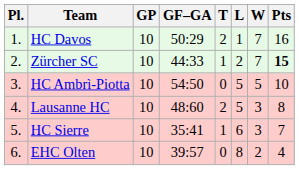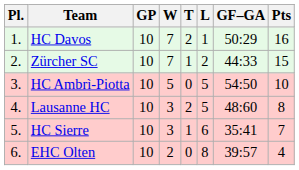 <table class="wikitable">
 <tr>
 <th>Pl.</th>
 <th>Team</th>
 <th>GP</th>
-<th>GF–GA</th>
+<th>W</th>
 <th>T</th>
 <th>L</th>
-<th>W</th>
+<th>GF–GA</th>
 <th>Pts</th>
 </tr>
 <tr align="center " bgcolor="#e6fae6">
 <td>1.</td>
 <td align="left"><a href='#'>HC Davos</a></td>
 <td>10</td>
-<td>50:29</td>
+<td>7</td>
 <td>2</td>
 <td>1</td>
-<td>7</td>
+<td>50:29</td>
 <td>16</td>
 </tr>
 <tr align="center "  bgcolor="#e6fae6">
 <td>2.</td>
 <td align="left"><a href='#'>Zürcher SC</a></td>
 <td>10</td>
-<td>44:33</td>
+<td>7</td>
 <td>1</td>
 <td>2</td>
-<td>7</td>
-<td><strong>15</strong></td>
+<td>44:33</td>
+<td>15</td>
 </tr>
 <tr align="center "  bgcolor="#ffcccc">
 <td>3.</td>
 <td align="left"><a href='#'>HC Ambrì-Piotta</a></td>
 <td>10</td>
-<td>54:50</td>
+<td>5</td>
 <td>0</td>
 <td>5</td>
-<td>5</td>
+<td>54:50</td>
 <td>10</td>
 </tr>
 <tr align="center "  bgcolor="#ffcccc">
 <td>4.</td>
 <td align="left"><a href='#'>Lausanne HC</a></td>
 <td>10</td>
-<td>48:60</td>
+<td>3</td>
 <td>2</td>
 <td>5</td>
-<td>3</td>
+<td>48:60</td>
 <td>8</td>
 </tr>
 <tr align="center " bgcolor="#ffcccc">
 <td>5.</td>
 <td align="left"><a href='#'>HC Sierre</a></td>
 <td>10</td>
-<td>35:41</td>
+<td>3</td>
 <td>1</td>
 <td>6</td>
-<td>3</td>
+<td>35:41</td>
 <td>7</td>
 </tr>
 <tr align="center "  bgcolor="#ffcccc">
 <td>6.</td>
 <td align="left"><a href='#'>EHC Olten</a></td>
 <td>10</td>
-<td>39:57</td>
+<td>2</td>
 <td>0</td>
 <td>8</td>
-<td>2</td>
+<td>39:57</td>
 <td>4</td>
 </tr>
 </table>
